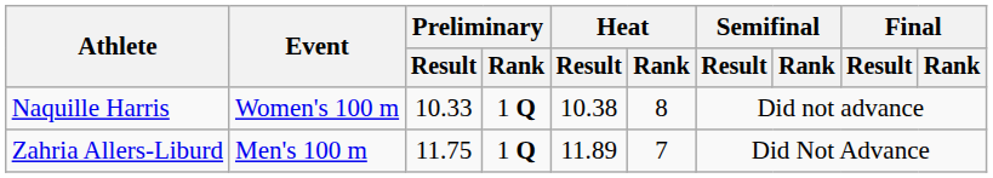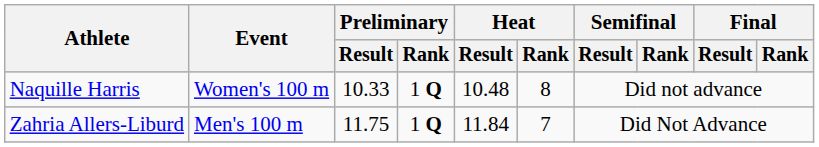 <table class="wikitable" style="font-size:90%">
 <tr>
 <th rowspan="2">Athlete</th>
 <th rowspan="2">Event</th>
 <th colspan="2">Preliminary</th>
 <th colspan="2">Heat</th>
 <th colspan="2">Semifinal</th>
 <th colspan="2">Final</th>
 </tr>
 <tr style="font-size:95%">
 <th>Result</th>
 <th>Rank</th>
 <th>Result</th>
 <th>Rank</th>
 <th>Result</th>
 <th>Rank</th>
 <th>Result</th>
 <th>Rank</th>
 </tr>
 <tr align=center>
 <td align=left><a href='#'>Naquille Harris</a></td>
 <td align=left><a href='#'>Women's 100 m</a></td>
 <td>10.33</td>
 <td>1 <strong>Q</strong></td>
-<td>10.38</td>
+<td>10.48</td>
 <td>8</td>
 <td colspan=4>Did not advance</td>
 </tr>
 <tr align=center>
 <td align=left><a href='#'>Zahria Allers-Liburd</a></td>
 <td align=left><a href='#'>Men's 100 m</a></td>
 <td>11.75</td>
 <td>1 <strong>Q</strong></td>
-<td>11.89</td>
+<td>11.84</td>
 <td>7</td>
 <td colspan=4>Did Not Advance</td>
 </tr>
 </table>
